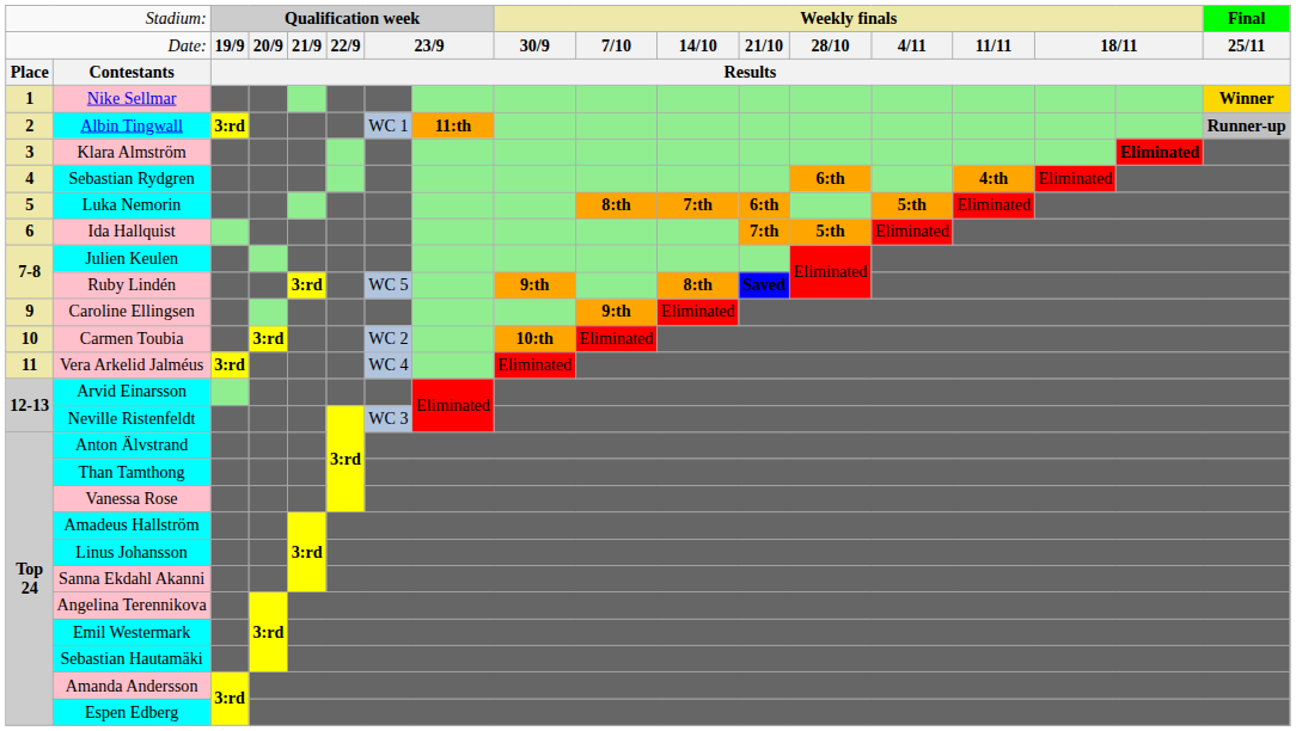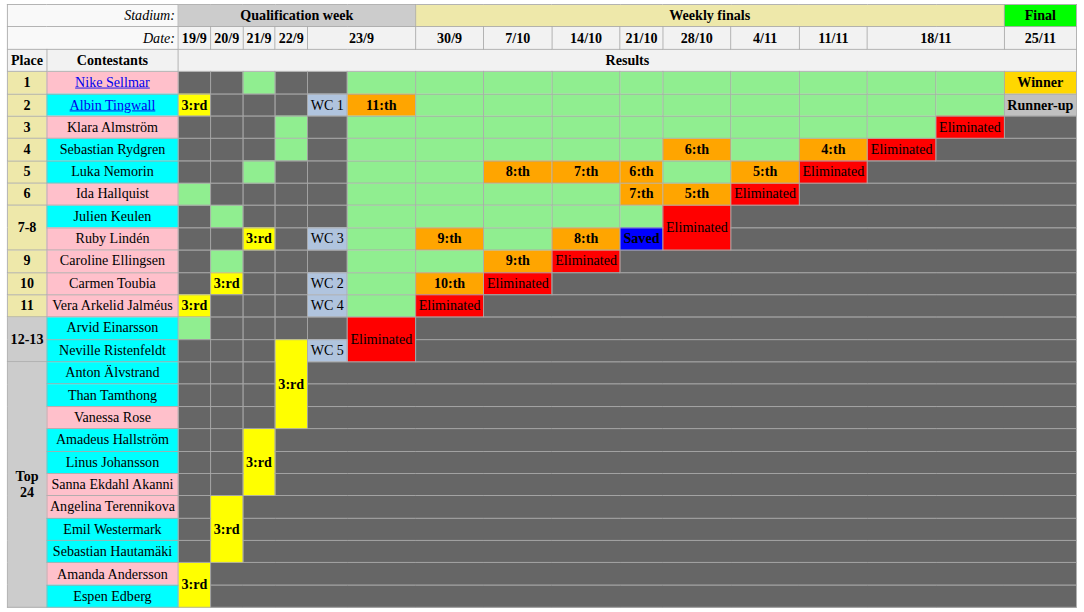 <table class="wikitable" style="text-align:center;margin:1em auto;">
 <tr>
 <td colspan="2" align="right"><em>Stadium:</em></td>
 <td colspan="6" bgcolor="CCCCCC" align="Center"><strong>Qualification week</strong></td>
 <td colspan="9" bgcolor="palegoldenrod" align="Center"><strong>Weekly finals</strong></td>
 <td style="background: Lime" align="Center"><strong>Final</strong></td>
 </tr>
 <tr>
 <td colspan="2" align="right"><em>Date:</em></td>
 <th>19/9</th>
 <th>20/9</th>
 <th>21/9</th>
 <th>22/9</th>
 <th colspan="2">23/9</th>
 <th>30/9</th>
 <th>7/10</th>
 <th>14/10</th>
 <th>21/10</th>
 <th>28/10</th>
 <th>4/11</th>
 <th>11/11</th>
 <th colspan="2">18/11</th>
 <th>25/11</th>
 </tr>
 <tr>
 <th>Place</th>
 <th>Contestants</th>
 <th colspan="19" align="center">Results</th>
 </tr>
 <tr>
 <td bgcolor="palegoldenrod" align="center"><strong>1</strong></td>
 <td bgcolor="pink"><a href='#'>Nike Sellmar</a></td>
 <td bgcolor="666666"></td>
 <td bgcolor="666666"></td>
 <td bgcolor="lightgreen"></td>
 <td bgcolor="666666"></td>
 <td bgcolor="666666"></td>
 <td bgcolor="lightgreen"></td>
 <td bgcolor="lightgreen"></td>
 <td bgcolor="lightgreen"></td>
 <td bgcolor="lightgreen"></td>
 <td bgcolor="lightgreen"></td>
 <td bgcolor="lightgreen"></td>
 <td bgcolor="lightgreen"></td>
 <td bgcolor="lightgreen"></td>
 <td bgcolor="lightgreen"></td>
 <td bgcolor="lightgreen"></td>
 <td bgcolor="Gold"><strong>Winner</strong></td>
 </tr>
 <tr>
 <td bgcolor="palegoldenrod" align="center"><strong>2</strong></td>
 <td bgcolor="cyan"><a href='#'>Albin Tingwall</a></td>
 <td bgcolor="yellow"><strong>3:rd</strong></td>
 <td bgcolor="666666"></td>
 <td bgcolor="666666"></td>
 <td bgcolor="666666"></td>
 <td bgcolor="lightsteelblue">WC 1</td>
 <td bgcolor="orange"><strong>11:th</strong></td>
 <td bgcolor="lightgreen"></td>
 <td bgcolor="lightgreen"></td>
 <td bgcolor="lightgreen"></td>
 <td bgcolor="lightgreen"></td>
 <td bgcolor="lightgreen"></td>
 <td bgcolor="lightgreen"></td>
 <td bgcolor="lightgreen"></td>
 <td bgcolor="lightgreen"></td>
 <td bgcolor="lightgreen"></td>
 <td bgcolor="silver"><strong>Runner-up</strong></td>
 </tr>
 <tr>
 <td bgcolor="palegoldenrod" align="center"><strong>3</strong></td>
 <td bgcolor="pink">Klara Almström</td>
 <td bgcolor="666666"></td>
 <td bgcolor="666666"></td>
 <td bgcolor="666666"></td>
 <td bgcolor="lightgreen"></td>
 <td bgcolor="666666"></td>
 <td bgcolor="lightgreen"></td>
 <td bgcolor="lightgreen"></td>
 <td bgcolor="lightgreen"></td>
 <td bgcolor="lightgreen"></td>
 <td bgcolor="lightgreen"></td>
 <td bgcolor="lightgreen"></td>
 <td bgcolor="lightgreen"></td>
 <td bgcolor="lightgreen"></td>
 <td bgcolor="lightgreen"></td>
-<td style="background:red;"><strong><span>Eliminated</span></strong></td>
+<td style="background:red;"><span>Eliminated</span></td>
 <td bgcolor="666666" colspan=2></td>
 </tr>
 <tr>
 <td bgcolor="palegoldenrod" align="center"><strong>4</strong></td>
 <td bgcolor="cyan">Sebastian Rydgren</td>
 <td bgcolor="666666"></td>
 <td bgcolor="666666"></td>
 <td bgcolor="666666"></td>
 <td bgcolor="lightgreen"></td>
 <td bgcolor="666666"></td>
 <td bgcolor="lightgreen"></td>
 <td bgcolor="lightgreen"></td>
 <td bgcolor="lightgreen"></td>
 <td bgcolor="lightgreen"></td>
 <td bgcolor="lightgreen"></td>
 <td bgcolor="orange"><strong>6:th</strong></td>
 <td bgcolor="lightgreen"></td>
 <td bgcolor="orange"><strong>4:th</strong></td>
 <td style="background:red;"><span>Eliminated</span></td>
 <td bgcolor="666666" colspan=4></td>
 </tr>
 <tr>
 <td bgcolor="palegoldenrod" align="center"><strong>5</strong></td>
 <td bgcolor="cyan">Luka Nemorin</td>
 <td bgcolor="666666"></td>
 <td bgcolor="666666"></td>
 <td bgcolor="lightgreen"></td>
 <td bgcolor="666666"></td>
 <td bgcolor="666666"></td>
 <td bgcolor="lightgreen"></td>
 <td bgcolor="lightgreen"></td>
 <td bgcolor="orange"><strong>8:th</strong></td>
 <td bgcolor="orange"><strong>7:th</strong></td>
 <td bgcolor="orange"><strong>6:th</strong></td>
 <td bgcolor="lightgreen"></td>
 <td bgcolor="orange"><strong>5:th</strong></td>
 <td style="background:red;"><span>Eliminated</span></td>
 <td bgcolor="666666" colspan=5></td>
 </tr>
 <tr>
 <td bgcolor="palegoldenrod" align="center"><strong>6</strong></td>
 <td bgcolor="pink">Ida Hallquist</td>
 <td bgcolor="lightgreen"></td>
 <td bgcolor="666666"></td>
 <td bgcolor="666666"></td>
 <td bgcolor="666666"></td>
 <td bgcolor="666666"></td>
 <td bgcolor="lightgreen"></td>
 <td bgcolor="lightgreen"></td>
 <td bgcolor="lightgreen"></td>
 <td bgcolor="lightgreen"></td>
 <td bgcolor="orange"><strong>7:th</strong></td>
 <td bgcolor="orange"><strong>5:th</strong></td>
 <td style="background:red;"><span>Eliminated</span></td>
 <td bgcolor="666666" colspan=6></td>
 </tr>
 <tr>
 <td rowspan="2" bgcolor="palegoldenrod" align="center"><strong>7-8</strong></td>
 <td bgcolor="cyan">Julien Keulen</td>
 <td bgcolor="666666"></td>
 <td bgcolor="lightgreen"></td>
 <td bgcolor="666666"></td>
 <td bgcolor="666666"></td>
 <td bgcolor="666666"></td>
 <td bgcolor="lightgreen"></td>
 <td bgcolor="lightgreen"></td>
 <td bgcolor="lightgreen"></td>
 <td bgcolor="lightgreen"></td>
 <td bgcolor="lightgreen"></td>
 <td style="background:red;" rowspan=2><span>Eliminated</span></td>
 <td bgcolor="666666" colspan=7></td>
 </tr>
 <tr>
 <td bgcolor="pink">Ruby Lindén</td>
 <td bgcolor="666666"></td>
 <td bgcolor="666666"></td>
 <td bgcolor="yellow"><strong>3:rd</strong></td>
 <td bgcolor="666666"></td>
-<td bgcolor="lightsteelblue">WC 5</td>
+<td bgcolor="lightsteelblue">WC 3</td>
 <td bgcolor="lightgreen"></td>
 <td bgcolor="orange"><strong>9:th</strong></td>
 <td bgcolor="lightgreen"></td>
 <td bgcolor="orange"><strong>8:th</strong></td>
 <td bgcolor="Blue"><strong><span>Saved</span></strong></td>
 <td bgcolor="666666" colspan=7></td>
 </tr>
 <tr>
 <td bgcolor="palegoldenrod" align="center"><strong>9</strong></td>
 <td bgcolor="pink">Caroline Ellingsen</td>
 <td bgcolor="666666"></td>
 <td bgcolor="lightgreen"></td>
 <td bgcolor="666666"></td>
 <td bgcolor="666666"></td>
 <td bgcolor="666666"></td>
 <td bgcolor="lightgreen"></td>
 <td bgcolor="lightgreen"></td>
 <td bgcolor="orange"><strong>9:th</strong></td>
 <td style="background:red;"><span>Eliminated</span></td>
 <td bgcolor="666666" colspan=8></td>
 </tr>
 <tr>
 <td bgcolor="palegoldenrod" align="center"><strong>10</strong></td>
 <td bgcolor="pink">Carmen Toubia</td>
 <td bgcolor="666666"></td>
 <td bgcolor="yellow"><strong>3:rd</strong></td>
 <td bgcolor="666666"></td>
 <td bgcolor="666666"></td>
 <td bgcolor="lightsteelblue">WC 2</td>
 <td bgcolor="lightgreen"></td>
 <td bgcolor="orange"><strong>10:th</strong></td>
 <td style="background:red;"><span>Eliminated</span></td>
 <td bgcolor="666666" colspan=8></td>
 </tr>
 <tr>
 <td bgcolor="palegoldenrod" align="center"><strong>11</strong></td>
 <td bgcolor="pink">Vera Arkelid Jalméus</td>
 <td bgcolor="yellow"><strong>3:rd</strong></td>
 <td bgcolor="666666"></td>
 <td bgcolor="666666"></td>
 <td bgcolor="666666"></td>
 <td bgcolor="lightsteelblue">WC 4</td>
 <td bgcolor="lightgreen"></td>
 <td style="background:red;"><span>Eliminated</span></td>
 <td bgcolor="666666" colspan=9></td>
 </tr>
 <tr>
 <td rowspan="2" bgcolor="CCCCCC" align="center"><strong>12-13</strong></td>
 <td bgcolor="cyan">Arvid Einarsson</td>
 <td bgcolor="lightgreen"></td>
 <td bgcolor="666666"></td>
 <td bgcolor="666666"></td>
 <td bgcolor="666666"></td>
 <td bgcolor="666666"></td>
 <td style="background:red;" rowspan=2><span>Eliminated</span></td>
 <td colspan="10" bgcolor="666666"></td>
 </tr>
 <tr>
 <td bgcolor="cyan">Neville Ristenfeldt</td>
 <td bgcolor="666666"></td>
 <td bgcolor="666666"></td>
 <td bgcolor="666666"></td>
 <td bgcolor="yellow" rowspan="4"><strong>3:rd</strong></td>
-<td bgcolor="lightsteelblue">WC 3</td>
+<td bgcolor="lightsteelblue">WC 5</td>
 <td colspan="10" bgcolor="666666"></td>
 </tr>
 <tr>
 <td rowspan="11" bgcolor="CCCCCC" align="center"><strong>Top<br>24</strong></td>
 <td bgcolor="cyan">Anton Älvstrand</td>
 <td bgcolor="666666"></td>
 <td bgcolor="666666"></td>
 <td bgcolor="666666"></td>
 <td colspan="12" bgcolor="666666"></td>
 </tr>
 <tr>
 <td bgcolor="cyan">Than Tamthong</td>
 <td bgcolor="666666"></td>
 <td bgcolor="666666"></td>
 <td bgcolor="666666"></td>
 <td colspan="12" bgcolor="666666"></td>
 </tr>
 <tr>
 <td bgcolor="pink">Vanessa Rose</td>
 <td bgcolor="666666"></td>
 <td bgcolor="666666"></td>
 <td bgcolor="666666"></td>
 <td colspan="12" bgcolor="666666"></td>
 </tr>
 <tr>
 <td bgcolor="cyan">Amadeus Hallström</td>
 <td bgcolor="666666"></td>
 <td bgcolor="666666"></td>
 <td rowspan="3" bgcolor="yellow"><strong>3:rd</strong></td>
 <td colspan="13" bgcolor="666666"></td>
 </tr>
 <tr>
 <td bgcolor="cyan">Linus Johansson</td>
 <td bgcolor="666666"></td>
 <td bgcolor="666666"></td>
 <td colspan="13" bgcolor="666666"></td>
 </tr>
 <tr>
 <td bgcolor="pink">Sanna Ekdahl Akanni</td>
 <td bgcolor="666666"></td>
 <td bgcolor="666666"></td>
 <td colspan="13" bgcolor="666666"></td>
 </tr>
 <tr>
 <td bgcolor="pink">Angelina Terennikova</td>
 <td bgcolor="666666"></td>
 <td rowspan="3" bgcolor="yellow"><strong>3:rd</strong></td>
 <td colspan="14" bgcolor="666666"></td>
 </tr>
 <tr>
 <td bgcolor="cyan">Emil Westermark</td>
 <td bgcolor="666666"></td>
 <td colspan="14" bgcolor="666666"></td>
 </tr>
 <tr>
 <td bgcolor="cyan">Sebastian Hautamäki</td>
 <td bgcolor="666666"></td>
 <td colspan="14" bgcolor="666666"></td>
 </tr>
 <tr>
 <td bgcolor="pink">Amanda Andersson</td>
 <td rowspan="2" bgcolor="yellow"><strong>3:rd</strong></td>
 <td colspan="15" bgcolor="666666"></td>
 </tr>
 <tr>
 <td bgcolor="cyan">Espen Edberg</td>
 <td colspan="15" bgcolor="666666"></td>
 </tr>
 </table>
